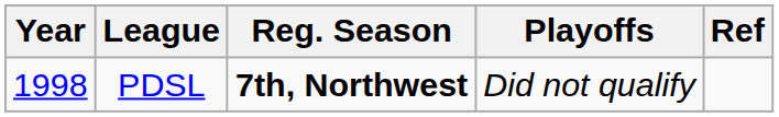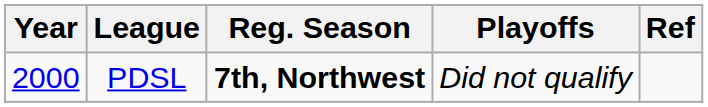 <table class="wikitable" style="text-align: center;">
 <tr>
 <th>Year</th>
 <th>League</th>
 <th>Reg. Season</th>
 <th>Playoffs</th>
 <th>Ref</th>
 </tr>
 <tr>
-<td><a href='#'>1998</a></td>
+<td><a href='#'>2000</a></td>
 <td rowspan=2><a href='#'>PDSL</a></td>
 <td><strong>7th, Northwest</strong></td>
 <td><em>Did not qualify</em></td>
 <td></td>
 </tr>
 </table>
